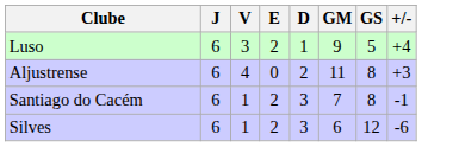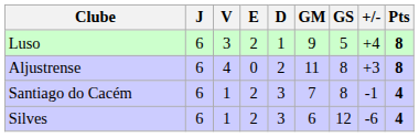 <table class="wikitable" style="text-align: center;">
 <tr>
 <th width=175>Clube</th>
 <th width=20>J</th>
 <th width=20>V</th>
 <th width=20>E</th>
 <th width=20>D</th>
 <th width=20>GM</th>
 <th width=20>GS</th>
 <th width=20>+/-</th>
+<th width=20>Pts</th>
 </tr>
 <tr bgcolor=#ccffcc>
 <td align=left>Luso</td>
 <td>6</td>
 <td>3</td>
 <td>2</td>
 <td>1</td>
 <td>9</td>
 <td>5</td>
 <td>+4</td>
+<td><strong>8</strong></td>
 </tr>
 <tr bgcolor=#ccccff>
 <td align=left>Aljustrense</td>
 <td>6</td>
 <td>4</td>
 <td>0</td>
 <td>2</td>
 <td>11</td>
 <td>8</td>
 <td>+3</td>
+<td><strong>8</strong></td>
 </tr>
 <tr bgcolor=#ccccff>
 <td align=left>Santiago do Cacém</td>
 <td>6</td>
 <td>1</td>
 <td>2</td>
 <td>3</td>
 <td>7</td>
 <td>8</td>
 <td>-1</td>
+<td><strong>4</strong></td>
 </tr>
 <tr bgcolor=#ccccff>
 <td align=left>Silves</td>
 <td>6</td>
 <td>1</td>
 <td>2</td>
 <td>3</td>
 <td>6</td>
 <td>12</td>
 <td>-6</td>
+<td><strong>4</strong></td>
 </tr>
 </table>
